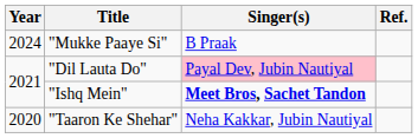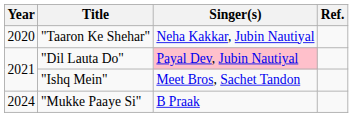 <table class="wikitable">
 <tr>
 <th>Year</th>
 <th>Title</th>
 <th>Singer(s)</th>
 <th>Ref.</th>
 </tr>
 <tr>
-<td>2024</td>
-<td>"Mukke Paaye Si"</td>
-<td><a href='#'>B Praak</a></td>
+<td>2020</td>
+<td>"Taaron Ke Shehar"</td>
+<td><a href='#'>Neha Kakkar</a>, <a href='#'>Jubin Nautiyal</a></td>
 <td></td>
 </tr>
 <tr>
 <td rowspan="2">2021</td>
 <td>"Dil Lauta Do"</td>
 <td style="background: pink;"><a href='#'>Payal Dev</a>, <a href='#'>Jubin Nautiyal</a></td>
 <td></td>
 </tr>
 <tr>
 <td>"Ishq Mein"</td>
-<td><strong><a href='#'>Meet Bros</a>, <a href='#'>Sachet Tandon</a></strong></td>
+<td><a href='#'>Meet Bros</a>, <a href='#'>Sachet Tandon</a></td>
 <td></td>
 </tr>
 <tr>
-<td>2020</td>
-<td>"Taaron Ke Shehar"</td>
-<td><a href='#'>Neha Kakkar</a>, <a href='#'>Jubin Nautiyal</a></td>
+<td>2024</td>
+<td>"Mukke Paaye Si"</td>
+<td><a href='#'>B Praak</a></td>
 <td></td>
 </tr>
 </table>
